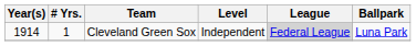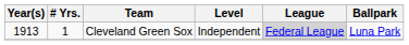 <table class="wikitable" style="text-align:center; font-size: 95%;">
 <tr>
 <th>Year(s)</th>
 <th># Yrs.</th>
 <th>Team</th>
 <th>Level</th>
 <th>League</th>
 <th>Ballpark</th>
 </tr>
 <tr>
-<td>1914</td>
+<td>1913</td>
 <td>1</td>
 <td>Cleveland Green Sox</td>
 <td>Independent</td>
 <td style="background: lightgrey;"><a href='#'>Federal League</a></td>
 <td><a href='#'>Luna Park</a></td>
 </tr>
 <tr>
 </tr>
 </table>
